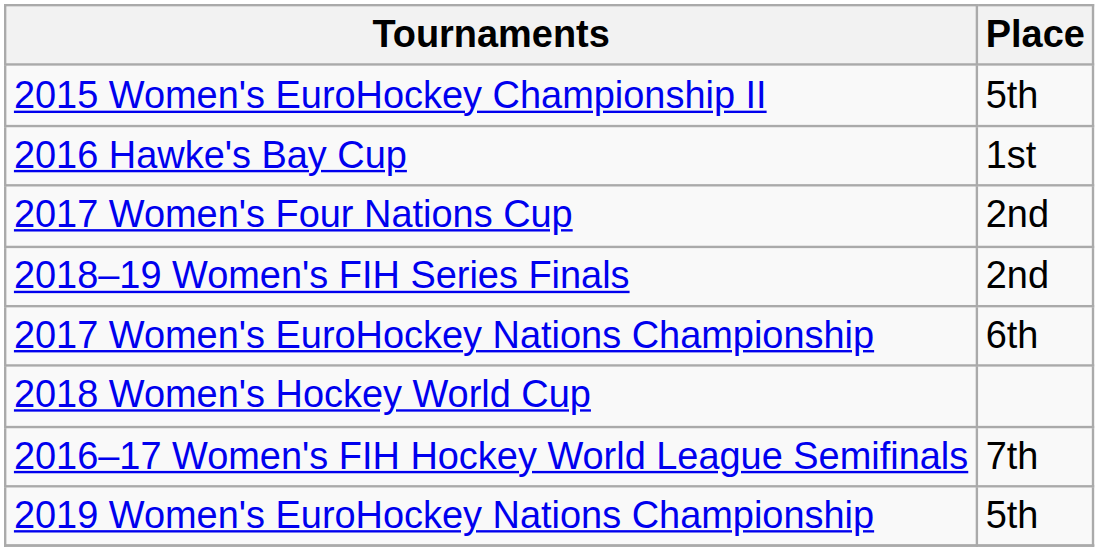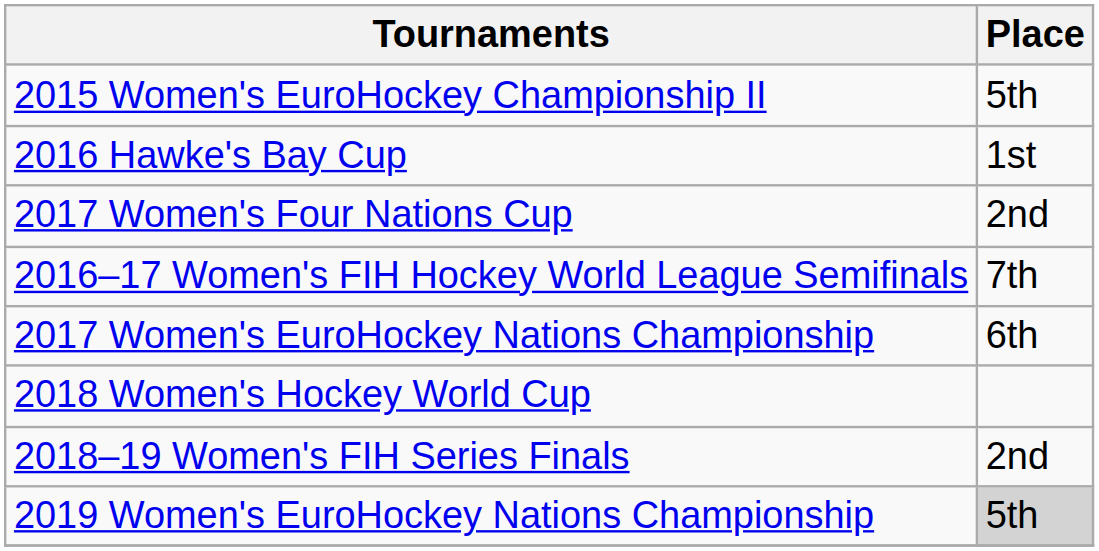 <table class="wikitable collapsible">
 <tr>
 <th>Tournaments</th>
 <th>Place</th>
 </tr>
 <tr>
 <td><a href='#'>2015 Women's EuroHockey Championship II</a></td>
 <td>5th</td>
 </tr>
 <tr>
 <td><a href='#'>2016 Hawke's Bay Cup</a></td>
 <td>1st</td>
 </tr>
 <tr>
 <td><a href='#'>2017 Women's Four Nations Cup</a></td>
 <td>2nd</td>
 </tr>
 <tr>
-<td><a href='#'>2018–19 Women's FIH Series Finals</a></td>
-<td>2nd</td>
+<td><a href='#'>2016–17 Women's FIH Hockey World League Semifinals</a></td>
+<td>7th</td>
 </tr>
 <tr>
 <td><a href='#'>2017 Women's EuroHockey Nations Championship</a></td>
 <td>6th</td>
 </tr>
 <tr>
 <td><a href='#'>2018 Women's Hockey World Cup</a></td>
 <td></td>
 </tr>
 <tr>
-<td><a href='#'>2016–17 Women's FIH Hockey World League Semifinals</a></td>
-<td>7th</td>
+<td><a href='#'>2018–19 Women's FIH Series Finals</a></td>
+<td>2nd</td>
 </tr>
 <tr>
 <td><a href='#'>2019 Women's EuroHockey Nations Championship</a></td>
-<td>5th</td>
+<td style="background: lightgrey;">5th</td>
 </tr>
 <tr>
 </tr>
 </table>
